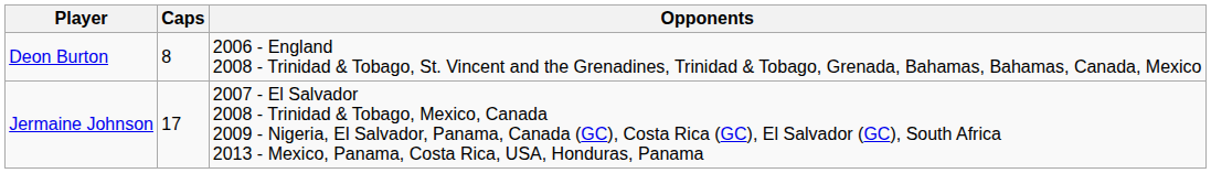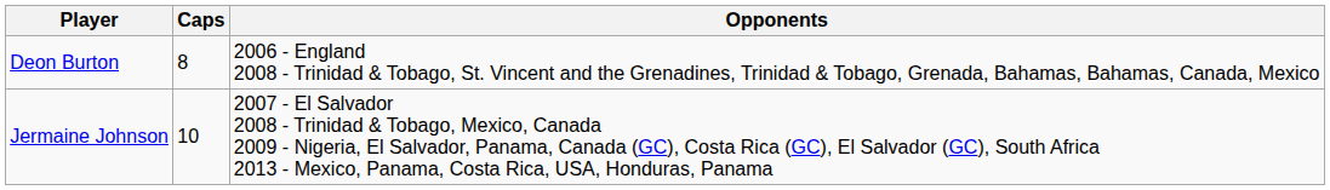 <table class="wikitable">
 <tr>
 <th>Player</th>
 <th>Caps</th>
 <th>Opponents</th>
 </tr>
 <tr>
 <td><a href='#'>Deon Burton</a></td>
 <td>8</td>
 <td>2006 - England<br>2008 - Trinidad & Tobago, St. Vincent and the Grenadines, Trinidad & Tobago, Grenada, Bahamas, Bahamas, Canada, Mexico</td>
 </tr>
 <tr>
 <td><a href='#'>Jermaine Johnson</a></td>
-<td>17</td>
+<td>10</td>
 <td>2007 - El Salvador<br>2008 - Trinidad & Tobago, Mexico, Canada<br>2009 - Nigeria, El Salvador, Panama, Canada (<a href='#'>GC</a>), Costa Rica (<a href='#'>GC</a>), El Salvador (<a href='#'>GC</a>), South Africa<br>2013 - Mexico, Panama, Costa Rica, USA, Honduras, Panama</td>
 </tr>
 </table>
